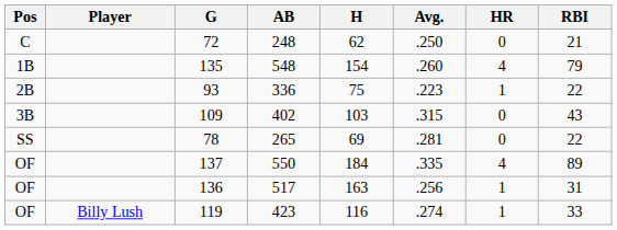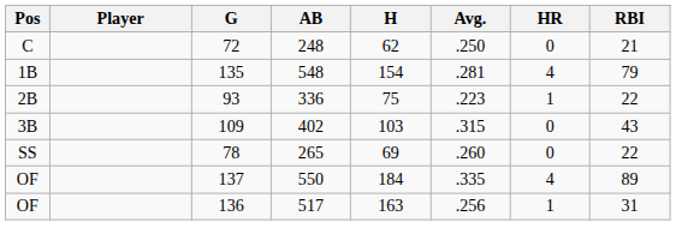 <table class="wikitable sortable">
 <tr>
 <th bgcolor="#DDDDFF" width="5%">Pos</th>
 <th bgcolor="#DDDDFF" width="16%">Player</th>
 <th bgcolor="#DDDDFF" width="9%">G</th>
 <th bgcolor="#DDDDFF" width="9%">AB</th>
 <th bgcolor="#DDDDFF" width="9%">H</th>
 <th bgcolor="#DDDDFF" width="9%">Avg.</th>
 <th bgcolor="#DDDDFF" width="9%">HR</th>
 <th bgcolor="#DDDDFF" width="9%">RBI</th>
 </tr>
 <tr align="center">
 <td>C</td>
 <td></td>
 <td>72</td>
 <td>248</td>
 <td>62</td>
 <td>.250</td>
 <td>0</td>
 <td>21</td>
 </tr>
 <tr align="center">
 <td>1B</td>
 <td></td>
 <td>135</td>
 <td>548</td>
 <td>154</td>
-<td>.260</td>
+<td>.281</td>
 <td>4</td>
 <td>79</td>
 </tr>
 <tr align="center">
 <td>2B</td>
 <td></td>
 <td>93</td>
 <td>336</td>
 <td>75</td>
 <td>.223</td>
 <td>1</td>
 <td>22</td>
 </tr>
 <tr align="center">
 <td>3B</td>
 <td></td>
 <td>109</td>
 <td>402</td>
 <td>103</td>
 <td>.315</td>
 <td>0</td>
 <td>43</td>
 </tr>
 <tr align="center">
 <td>SS</td>
 <td></td>
 <td>78</td>
 <td>265</td>
 <td>69</td>
-<td>.281</td>
+<td>.260</td>
 <td>0</td>
 <td>22</td>
 </tr>
 <tr align="center">
 <td>OF</td>
 <td></td>
 <td>137</td>
 <td>550</td>
 <td>184</td>
 <td>.335</td>
 <td>4</td>
 <td>89</td>
 </tr>
 <tr align="center">
 <td>OF</td>
 <td></td>
 <td>136</td>
 <td>517</td>
 <td>163</td>
 <td>.256</td>
 <td>1</td>
 <td>31</td>
 </tr>
-<tr align="center">
-<td>OF</td>
-<td><a href='#'>Billy Lush</a></td>
-<td>119</td>
-<td>423</td>
-<td>116</td>
-<td>.274</td>
-<td>1</td>
-<td>33</td>
-</tr>
 </table>
